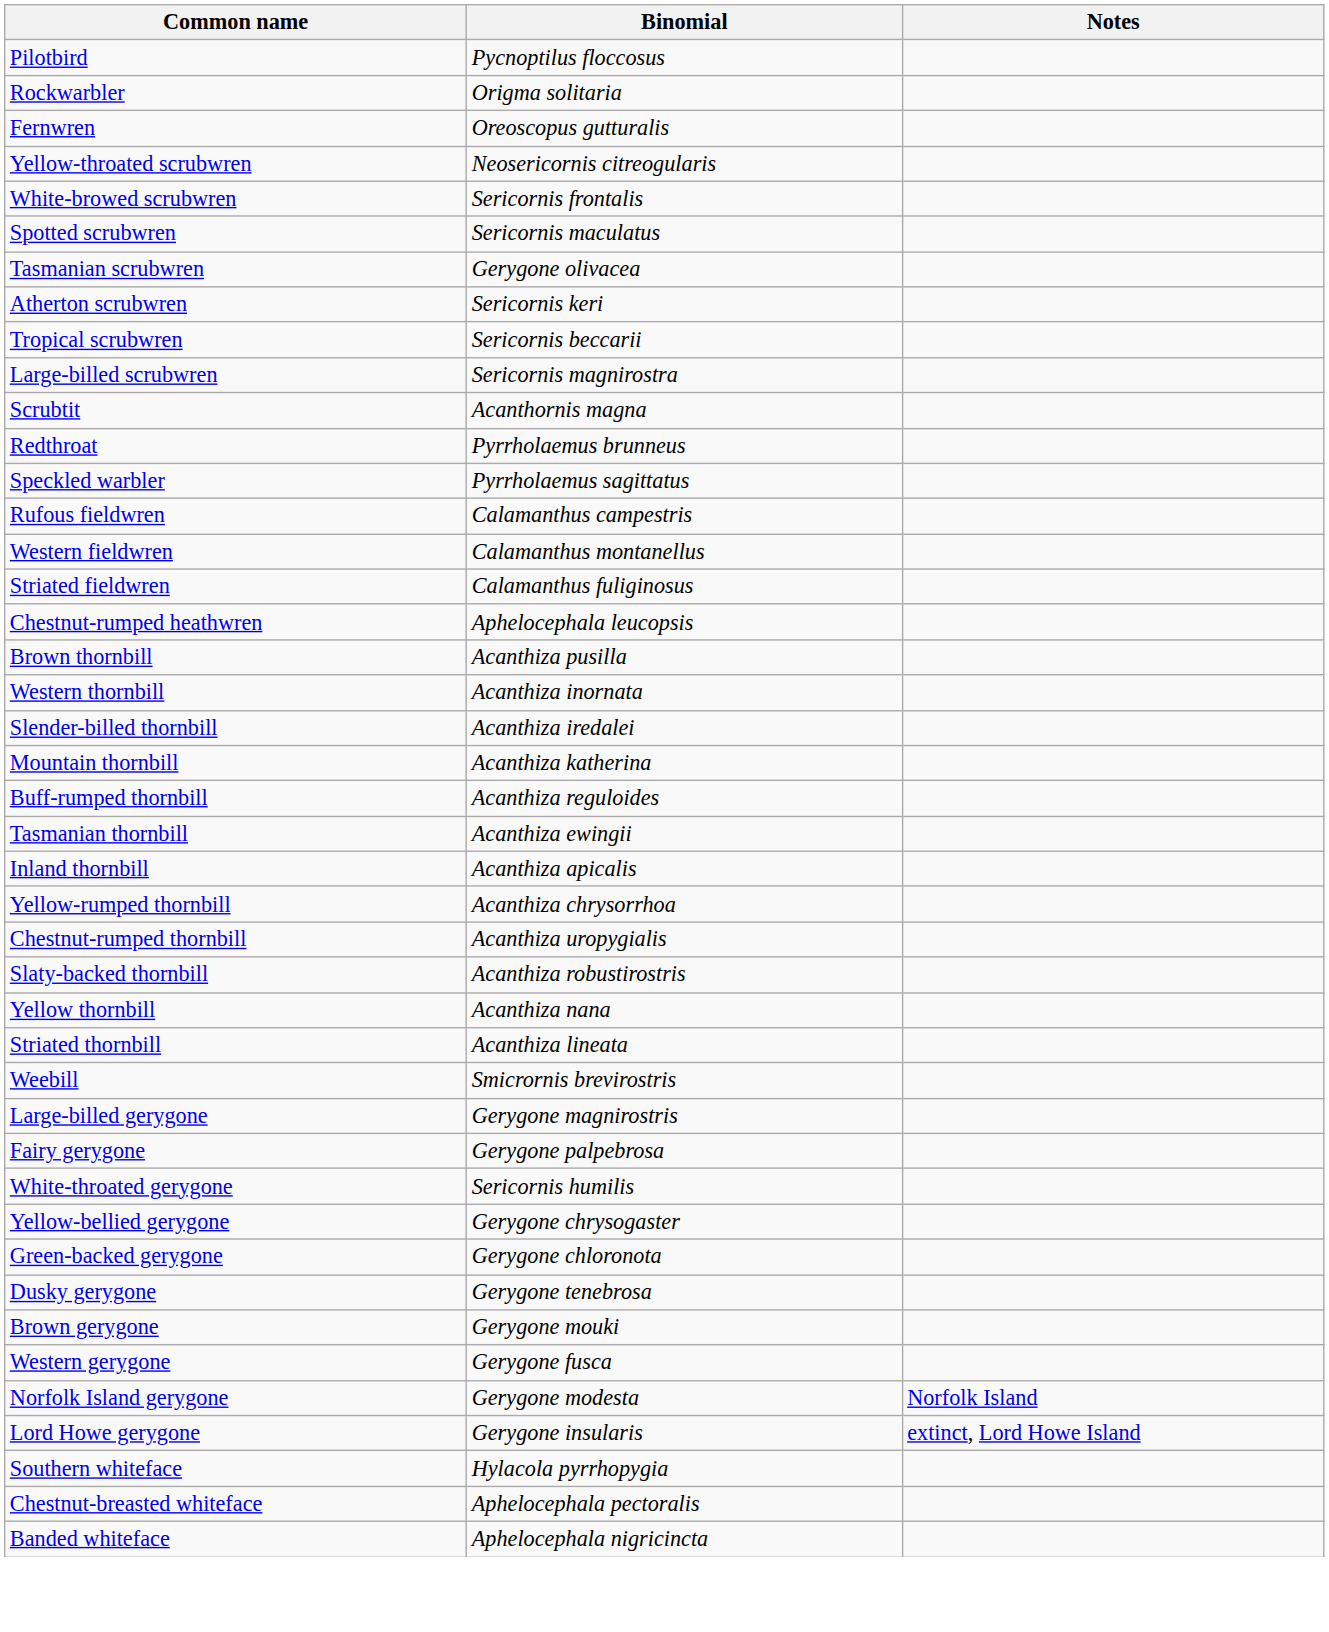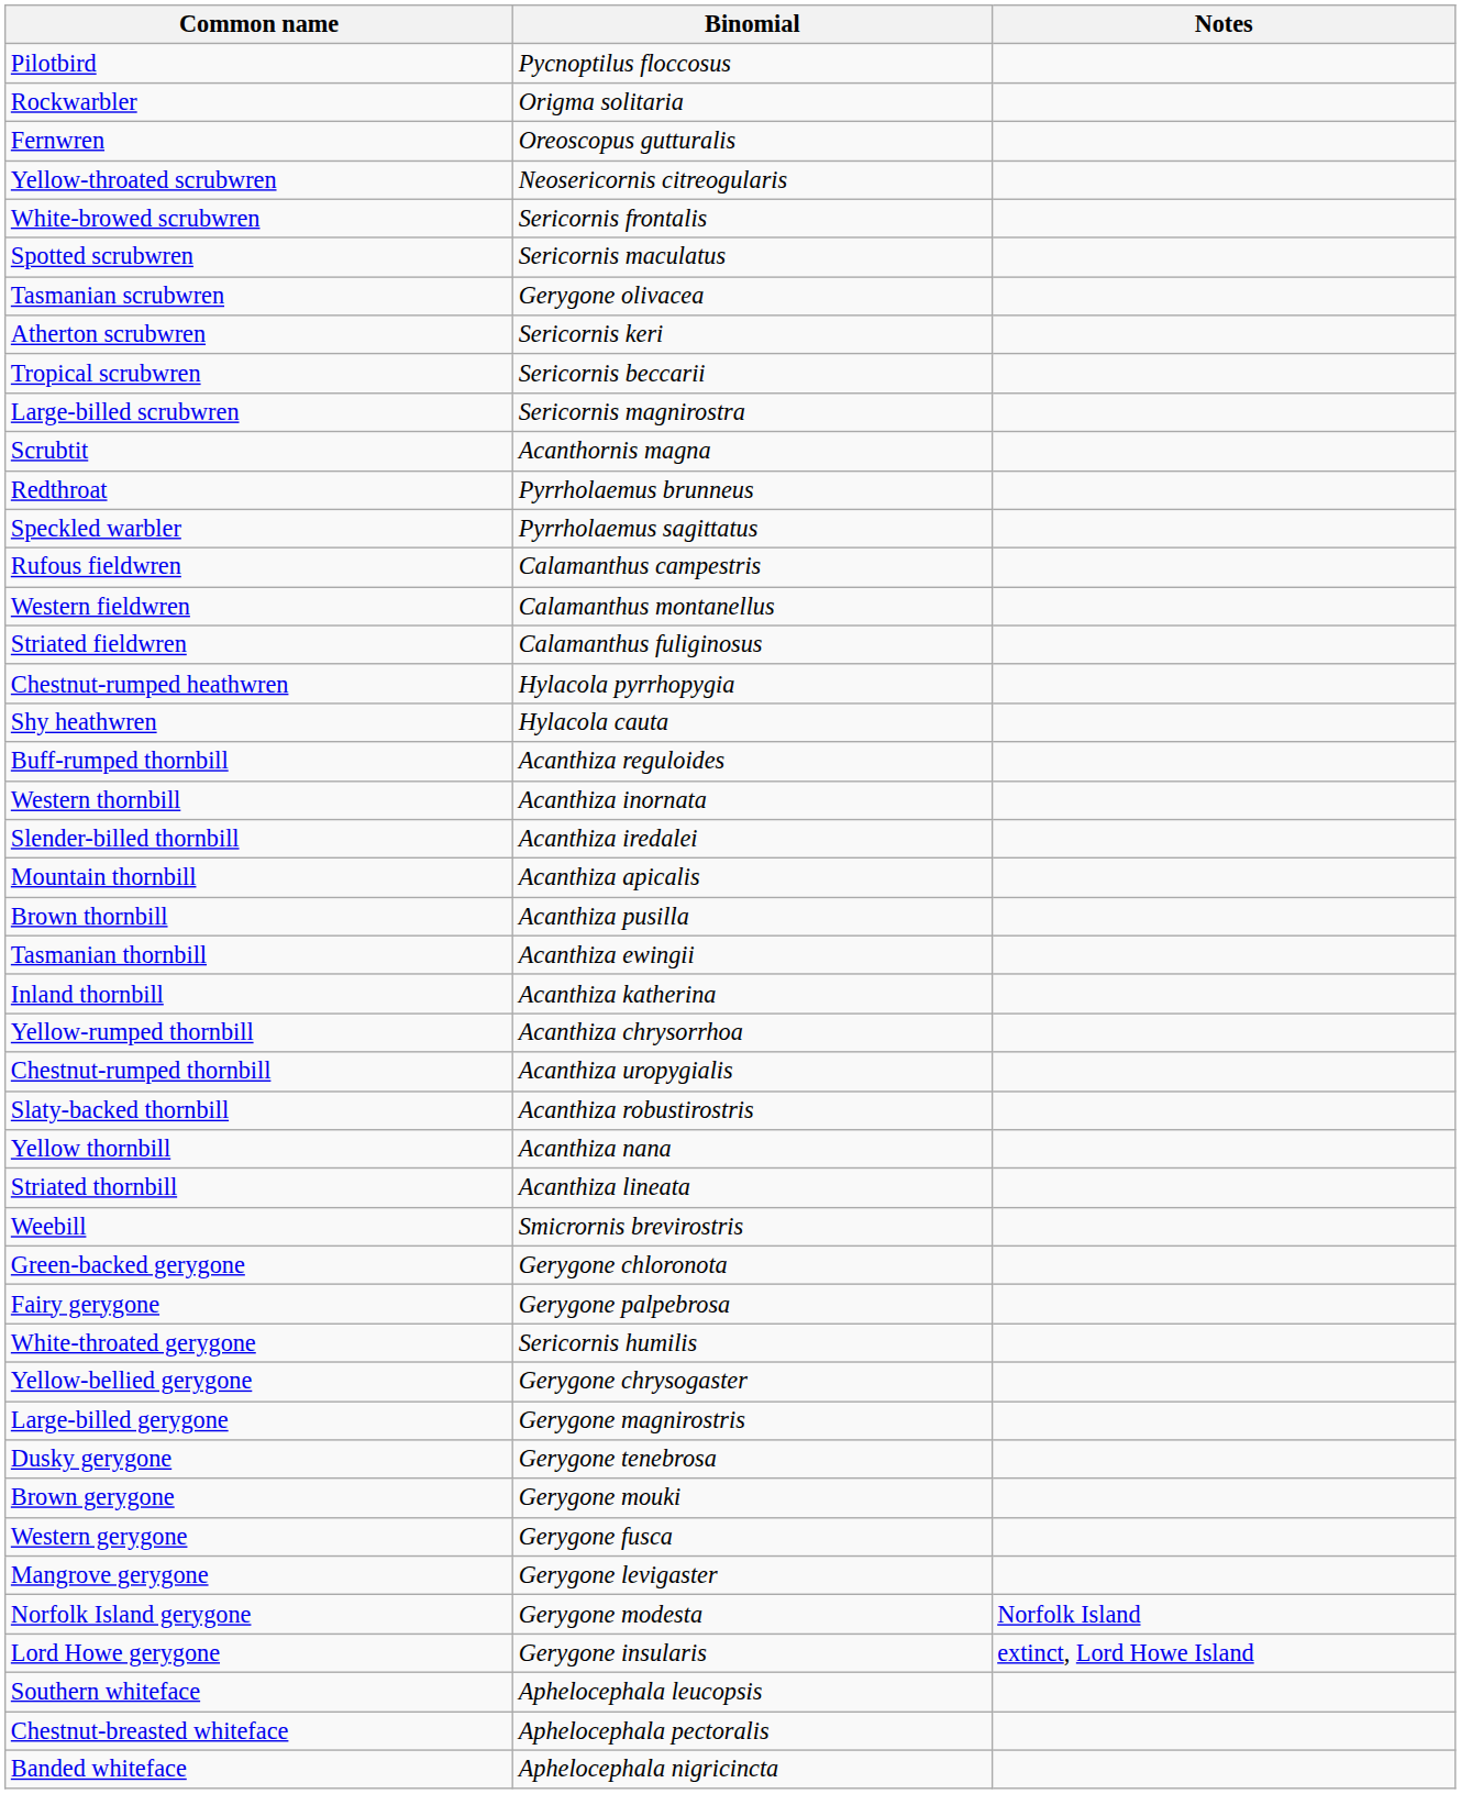 <table style="width:60%;" class="wikitable">
 <tr>
 <th width=35%>Common name</th>
 <th width=33%>Binomial</th>
 <th width=32%>Notes</th>
 </tr>
 <tr>
 <td><a href='#'>Pilotbird</a></td>
 <td><em>Pycnoptilus floccosus</em></td>
 <td></td>
 </tr>
 <tr>
 <td><a href='#'>Rockwarbler</a></td>
 <td><em>Origma solitaria</em></td>
 <td></td>
 </tr>
 <tr>
 <td><a href='#'>Fernwren</a></td>
 <td><em>Oreoscopus gutturalis</em></td>
 <td></td>
 </tr>
 <tr>
 <td><a href='#'>Yellow-throated scrubwren</a></td>
 <td><em>Neosericornis citreogularis</em></td>
 <td></td>
 </tr>
 <tr>
 <td><a href='#'>White-browed scrubwren</a></td>
 <td><em>Sericornis frontalis</em></td>
 <td></td>
 </tr>
 <tr>
 <td><a href='#'>Spotted scrubwren</a></td>
 <td><em>Sericornis maculatus</em></td>
 <td></td>
 </tr>
 <tr>
 <td><a href='#'>Tasmanian scrubwren</a></td>
 <td><em>Gerygone olivacea</em></td>
 <td></td>
 </tr>
 <tr>
 <td><a href='#'>Atherton scrubwren</a></td>
 <td><em>Sericornis keri</em></td>
 <td></td>
 </tr>
 <tr>
 <td><a href='#'>Tropical scrubwren</a></td>
 <td><em>Sericornis beccarii</em></td>
 <td></td>
 </tr>
 <tr>
 <td><a href='#'>Large-billed scrubwren</a></td>
 <td><em>Sericornis magnirostra</em></td>
 <td></td>
 </tr>
 <tr>
 <td><a href='#'>Scrubtit</a></td>
 <td><em>Acanthornis magna</em></td>
 <td></td>
 </tr>
 <tr>
 <td><a href='#'>Redthroat</a></td>
 <td><em>Pyrrholaemus brunneus</em></td>
 <td></td>
 </tr>
 <tr>
 <td><a href='#'>Speckled warbler</a></td>
 <td><em>Pyrrholaemus sagittatus</em></td>
 <td></td>
 </tr>
 <tr>
 <td><a href='#'>Rufous fieldwren</a></td>
 <td><em>Calamanthus campestris</em></td>
 <td></td>
 </tr>
 <tr>
 <td><a href='#'>Western fieldwren</a></td>
 <td><em>Calamanthus montanellus</em></td>
 <td></td>
 </tr>
 <tr>
 <td><a href='#'>Striated fieldwren</a></td>
 <td><em>Calamanthus fuliginosus</em></td>
 <td></td>
 </tr>
 <tr>
 <td><a href='#'>Chestnut-rumped heathwren</a></td>
-<td><em>Aphelocephala leucopsis</em></td>
+<td><em>Hylacola pyrrhopygia</em></td>
 <td></td>
 </tr>
 <tr>
-<td><a href='#'>Brown thornbill</a></td>
-<td><em>Acanthiza pusilla</em></td>
+<td><a href='#'>Shy heathwren</a></td>
+<td><em>Hylacola cauta</em></td>
+<td></td>
+</tr>
+<tr>
+<td><a href='#'>Buff-rumped thornbill</a></td>
+<td><em>Acanthiza reguloides</em></td>
 <td></td>
 </tr>
 <tr>
 <td><a href='#'>Western thornbill</a></td>
 <td><em>Acanthiza inornata</em></td>
 <td></td>
 </tr>
 <tr>
 <td><a href='#'>Slender-billed thornbill</a></td>
 <td><em>Acanthiza iredalei</em></td>
 <td></td>
 </tr>
 <tr>
 <td><a href='#'>Mountain thornbill</a></td>
-<td><em>Acanthiza katherina</em></td>
+<td><em>Acanthiza apicalis</em></td>
 <td></td>
 </tr>
 <tr>
-<td><a href='#'>Buff-rumped thornbill</a></td>
-<td><em>Acanthiza reguloides</em></td>
+<td><a href='#'>Brown thornbill</a></td>
+<td><em>Acanthiza pusilla</em></td>
 <td></td>
 </tr>
 <tr>
 <td><a href='#'>Tasmanian thornbill</a></td>
 <td><em>Acanthiza ewingii</em></td>
 <td></td>
 </tr>
 <tr>
 <td><a href='#'>Inland thornbill</a></td>
-<td><em>Acanthiza apicalis</em></td>
+<td><em>Acanthiza katherina</em></td>
 <td></td>
 </tr>
 <tr>
 <td><a href='#'>Yellow-rumped thornbill</a></td>
 <td><em>Acanthiza chrysorrhoa</em></td>
 <td></td>
 </tr>
 <tr>
 <td><a href='#'>Chestnut-rumped thornbill</a></td>
 <td><em>Acanthiza uropygialis</em></td>
 <td></td>
 </tr>
 <tr>
 <td><a href='#'>Slaty-backed thornbill</a></td>
 <td><em>Acanthiza robustirostris</em></td>
 <td></td>
 </tr>
 <tr>
 <td><a href='#'>Yellow thornbill</a></td>
 <td><em>Acanthiza nana</em></td>
 <td></td>
 </tr>
 <tr>
 <td><a href='#'>Striated thornbill</a></td>
 <td><em>Acanthiza lineata</em></td>
 <td></td>
 </tr>
 <tr>
 <td><a href='#'>Weebill</a></td>
 <td><em>Smicrornis brevirostris</em></td>
 <td></td>
 </tr>
 <tr>
-<td><a href='#'>Large-billed gerygone</a></td>
-<td><em>Gerygone magnirostris</em></td>
+<td><a href='#'>Green-backed gerygone</a></td>
+<td><em>Gerygone chloronota</em></td>
 <td></td>
 </tr>
 <tr>
 <td><a href='#'>Fairy gerygone</a></td>
 <td><em>Gerygone palpebrosa</em></td>
 <td></td>
 </tr>
 <tr>
 <td><a href='#'>White-throated gerygone</a></td>
 <td><em>Sericornis humilis</em></td>
 <td></td>
 </tr>
 <tr>
 <td><a href='#'>Yellow-bellied gerygone</a></td>
 <td><em>Gerygone chrysogaster</em></td>
 <td></td>
 </tr>
 <tr>
-<td><a href='#'>Green-backed gerygone</a></td>
-<td><em>Gerygone chloronota</em></td>
+<td><a href='#'>Large-billed gerygone</a></td>
+<td><em>Gerygone magnirostris</em></td>
 <td></td>
 </tr>
 <tr>
 <td><a href='#'>Dusky gerygone</a></td>
 <td><em>Gerygone tenebrosa</em></td>
 <td></td>
 </tr>
 <tr>
 <td><a href='#'>Brown gerygone</a></td>
 <td><em>Gerygone mouki</em></td>
 <td></td>
 </tr>
 <tr>
 <td><a href='#'>Western gerygone</a></td>
 <td><em>Gerygone fusca</em></td>
 <td></td>
 </tr>
 <tr>
+<td><a href='#'>Mangrove gerygone</a></td>
+<td><em>Gerygone levigaster</em></td>
+<td></td>
+</tr>
+<tr>
 <td><a href='#'>Norfolk Island gerygone</a></td>
 <td><em>Gerygone modesta</em></td>
 <td><a href='#'>Norfolk Island</a></td>
 </tr>
 <tr>
 <td><a href='#'>Lord Howe gerygone</a></td>
 <td><em>Gerygone insularis</em></td>
 <td><a href='#'>extinct</a>, <a href='#'>Lord Howe Island</a></td>
 </tr>
 <tr>
 <td><a href='#'>Southern whiteface</a></td>
-<td><em>Hylacola pyrrhopygia</em></td>
+<td><em>Aphelocephala leucopsis</em></td>
 <td></td>
 </tr>
 <tr>
 <td><a href='#'>Chestnut-breasted whiteface</a></td>
 <td><em>Aphelocephala pectoralis</em></td>
 <td></td>
 </tr>
 <tr>
 <td><a href='#'>Banded whiteface</a></td>
 <td><em>Aphelocephala nigricincta</em></td>
 <td></td>
 </tr>
 </table>
